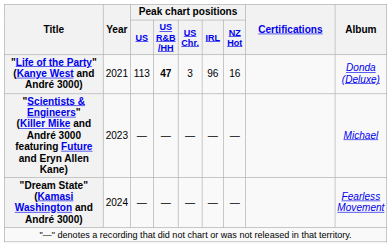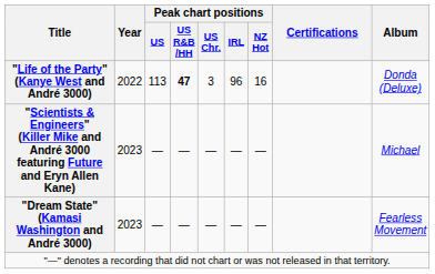 <table class="wikitable plainrowheaders" style="text-align:center;">
 <tr>
 <th scope="col" rowspan="2" style="width:16em;">Title</th>
 <th scope="col" rowspan="2">Year</th>
 <th colspan="5" scope="col">Peak chart positions</th>
 <th scope="col" rowspan="2" style="width:12em;"><a href='#'>Certifications</a></th>
 <th scope="col" rowspan="2">Album</th>
 </tr>
 <tr>
 <th scope="col" style="width:2.5em;font-size:90%;"><a href='#'>US</a><br></th>
 <th scope="col" style="width:2.5em;font-size:90%;"><a href='#'>US<br>R&B<br>/HH</a><br></th>
 <th scope="col" style="width:2.5em;font-size:90%;"><a href='#'>US<br>Chr.</a></th>
 <th scope="col" style="width:2.5em;font-size:90%;"><a href='#'>IRL</a><br></th>
 <th scope="col" style="width:2.5em;font-size:90%;"><a href='#'>NZ<br>Hot</a><br></th>
 </tr>
 <tr>
 <th scope="row">"<a href='#'>Life of the Party</a>"<br><span>(<a href='#'>Kanye West</a> and André 3000)</span></th>
-<td>2021</td>
+<td>2022</td>
 <td>113</td>
 <td><strong>47</strong></td>
 <td>3</td>
 <td>96</td>
 <td>16</td>
 <td></td>
 <td><em><a href='#'>Donda (Deluxe)</a></em></td>
 </tr>
 <tr>
 <th scope="row">"<a href='#'>Scientists & Engineers</a>"<br><span>(<a href='#'>Killer Mike</a> and André 3000 featuring <a href='#'>Future</a> and Eryn Allen Kane)</span></th>
 <td>2023</td>
 <td>—</td>
 <td>—</td>
 <td>—</td>
 <td>—</td>
 <td>—</td>
 <td></td>
 <td><em><a href='#'>Michael</a></em></td>
 </tr>
 <tr>
 <th scope="row">"Dream State"<br><span>(<a href='#'>Kamasi Washington</a> and André 3000)</span></th>
-<td>2024</td>
+<td>2023</td>
 <td>—</td>
 <td>—</td>
 <td>—</td>
 <td>—</td>
 <td>—</td>
 <td></td>
 <td><em><a href='#'>Fearless Movement</a></em></td>
 </tr>
 <tr>
 <td colspan="14" style="font-size:90%">"—" denotes a recording that did not chart or was not released in that territory.</td>
 </tr>
 </table>
